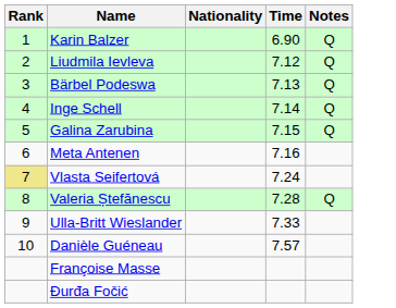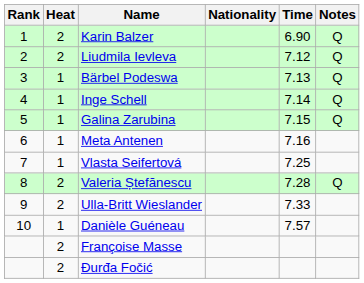 <table class="wikitable sortable" style="text-align:center">
 <tr>
 <th>Rank</th>
+<th>Heat</th>
 <th>Name</th>
 <th>Nationality</th>
 <th>Time</th>
 <th>Notes</th>
 </tr>
 <tr bgcolor=ccffcc>
 <td>1</td>
+<td>2</td>
 <td align="left"><a href='#'>Karin Balzer</a></td>
 <td align=left></td>
 <td>6.90</td>
 <td>Q</td>
 </tr>
 <tr bgcolor=ccffcc>
+<td>2</td>
 <td>2</td>
 <td align="left"><a href='#'>Liudmila Ievleva</a></td>
 <td align=left></td>
 <td>7.12</td>
 <td>Q</td>
 </tr>
 <tr bgcolor=ccffcc>
 <td>3</td>
+<td>1</td>
 <td align="left"><a href='#'>Bärbel Podeswa</a></td>
 <td align=left></td>
 <td>7.13</td>
 <td>Q</td>
 </tr>
 <tr bgcolor=ccffcc>
 <td>4</td>
+<td>1</td>
 <td align="left"><a href='#'>Inge Schell</a></td>
 <td align=left></td>
 <td>7.14</td>
 <td>Q</td>
 </tr>
 <tr bgcolor=ccffcc>
 <td>5</td>
+<td>1</td>
 <td align="left"><a href='#'>Galina Zarubina</a></td>
 <td align=left></td>
 <td>7.15</td>
 <td>Q</td>
 </tr>
 <tr>
 <td>6</td>
+<td>1</td>
 <td align="left"><a href='#'>Meta Antenen</a></td>
 <td align=left></td>
 <td>7.16</td>
 <td></td>
 </tr>
 <tr>
-<td style="background: khaki;">7</td>
+<td>7</td>
+<td>1</td>
 <td align="left"><a href='#'>Vlasta Seifertová</a></td>
 <td align=left></td>
-<td>7.24</td>
+<td>7.25</td>
 <td></td>
 </tr>
 <tr bgcolor=ccffcc>
 <td>8</td>
+<td>2</td>
 <td align="left"><a href='#'>Valeria Ștefănescu</a></td>
 <td align=left></td>
 <td>7.28</td>
 <td>Q</td>
 </tr>
 <tr>
 <td>9</td>
+<td>2</td>
 <td align="left"><a href='#'>Ulla-Britt Wieslander</a></td>
 <td align=left></td>
 <td>7.33</td>
 <td></td>
 </tr>
 <tr>
 <td>10</td>
+<td>1</td>
 <td align="left"><a href='#'>Danièle Guéneau</a></td>
 <td align=left></td>
 <td>7.57</td>
 <td></td>
 </tr>
 <tr>
 <td></td>
+<td>2</td>
 <td align="left"><a href='#'>Françoise Masse</a></td>
 <td align=left></td>
 <td></td>
 <td></td>
 </tr>
 <tr>
 <td></td>
+<td>2</td>
 <td align="left"><a href='#'>Đurđa Fočić</a></td>
 <td align=left></td>
 <td></td>
 <td></td>
 </tr>
 </table>
